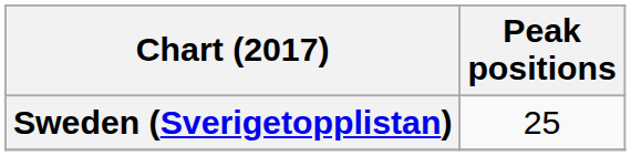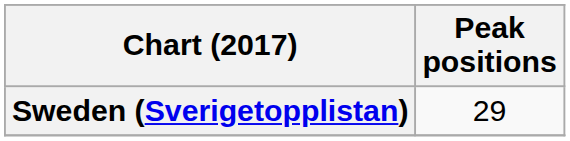 <table class="wikitable sortable plainrowheaders" style="text-align:center">
 <tr>
 <th>Chart (2017)</th>
 <th>Peak<br>positions</th>
 </tr>
 <tr>
 <th scope="row">Sweden (<a href='#'>Sverigetopplistan</a>)</th>
-<td>25</td>
+<td>29</td>
 </tr>
 <tr>
 </tr>
 </table>
